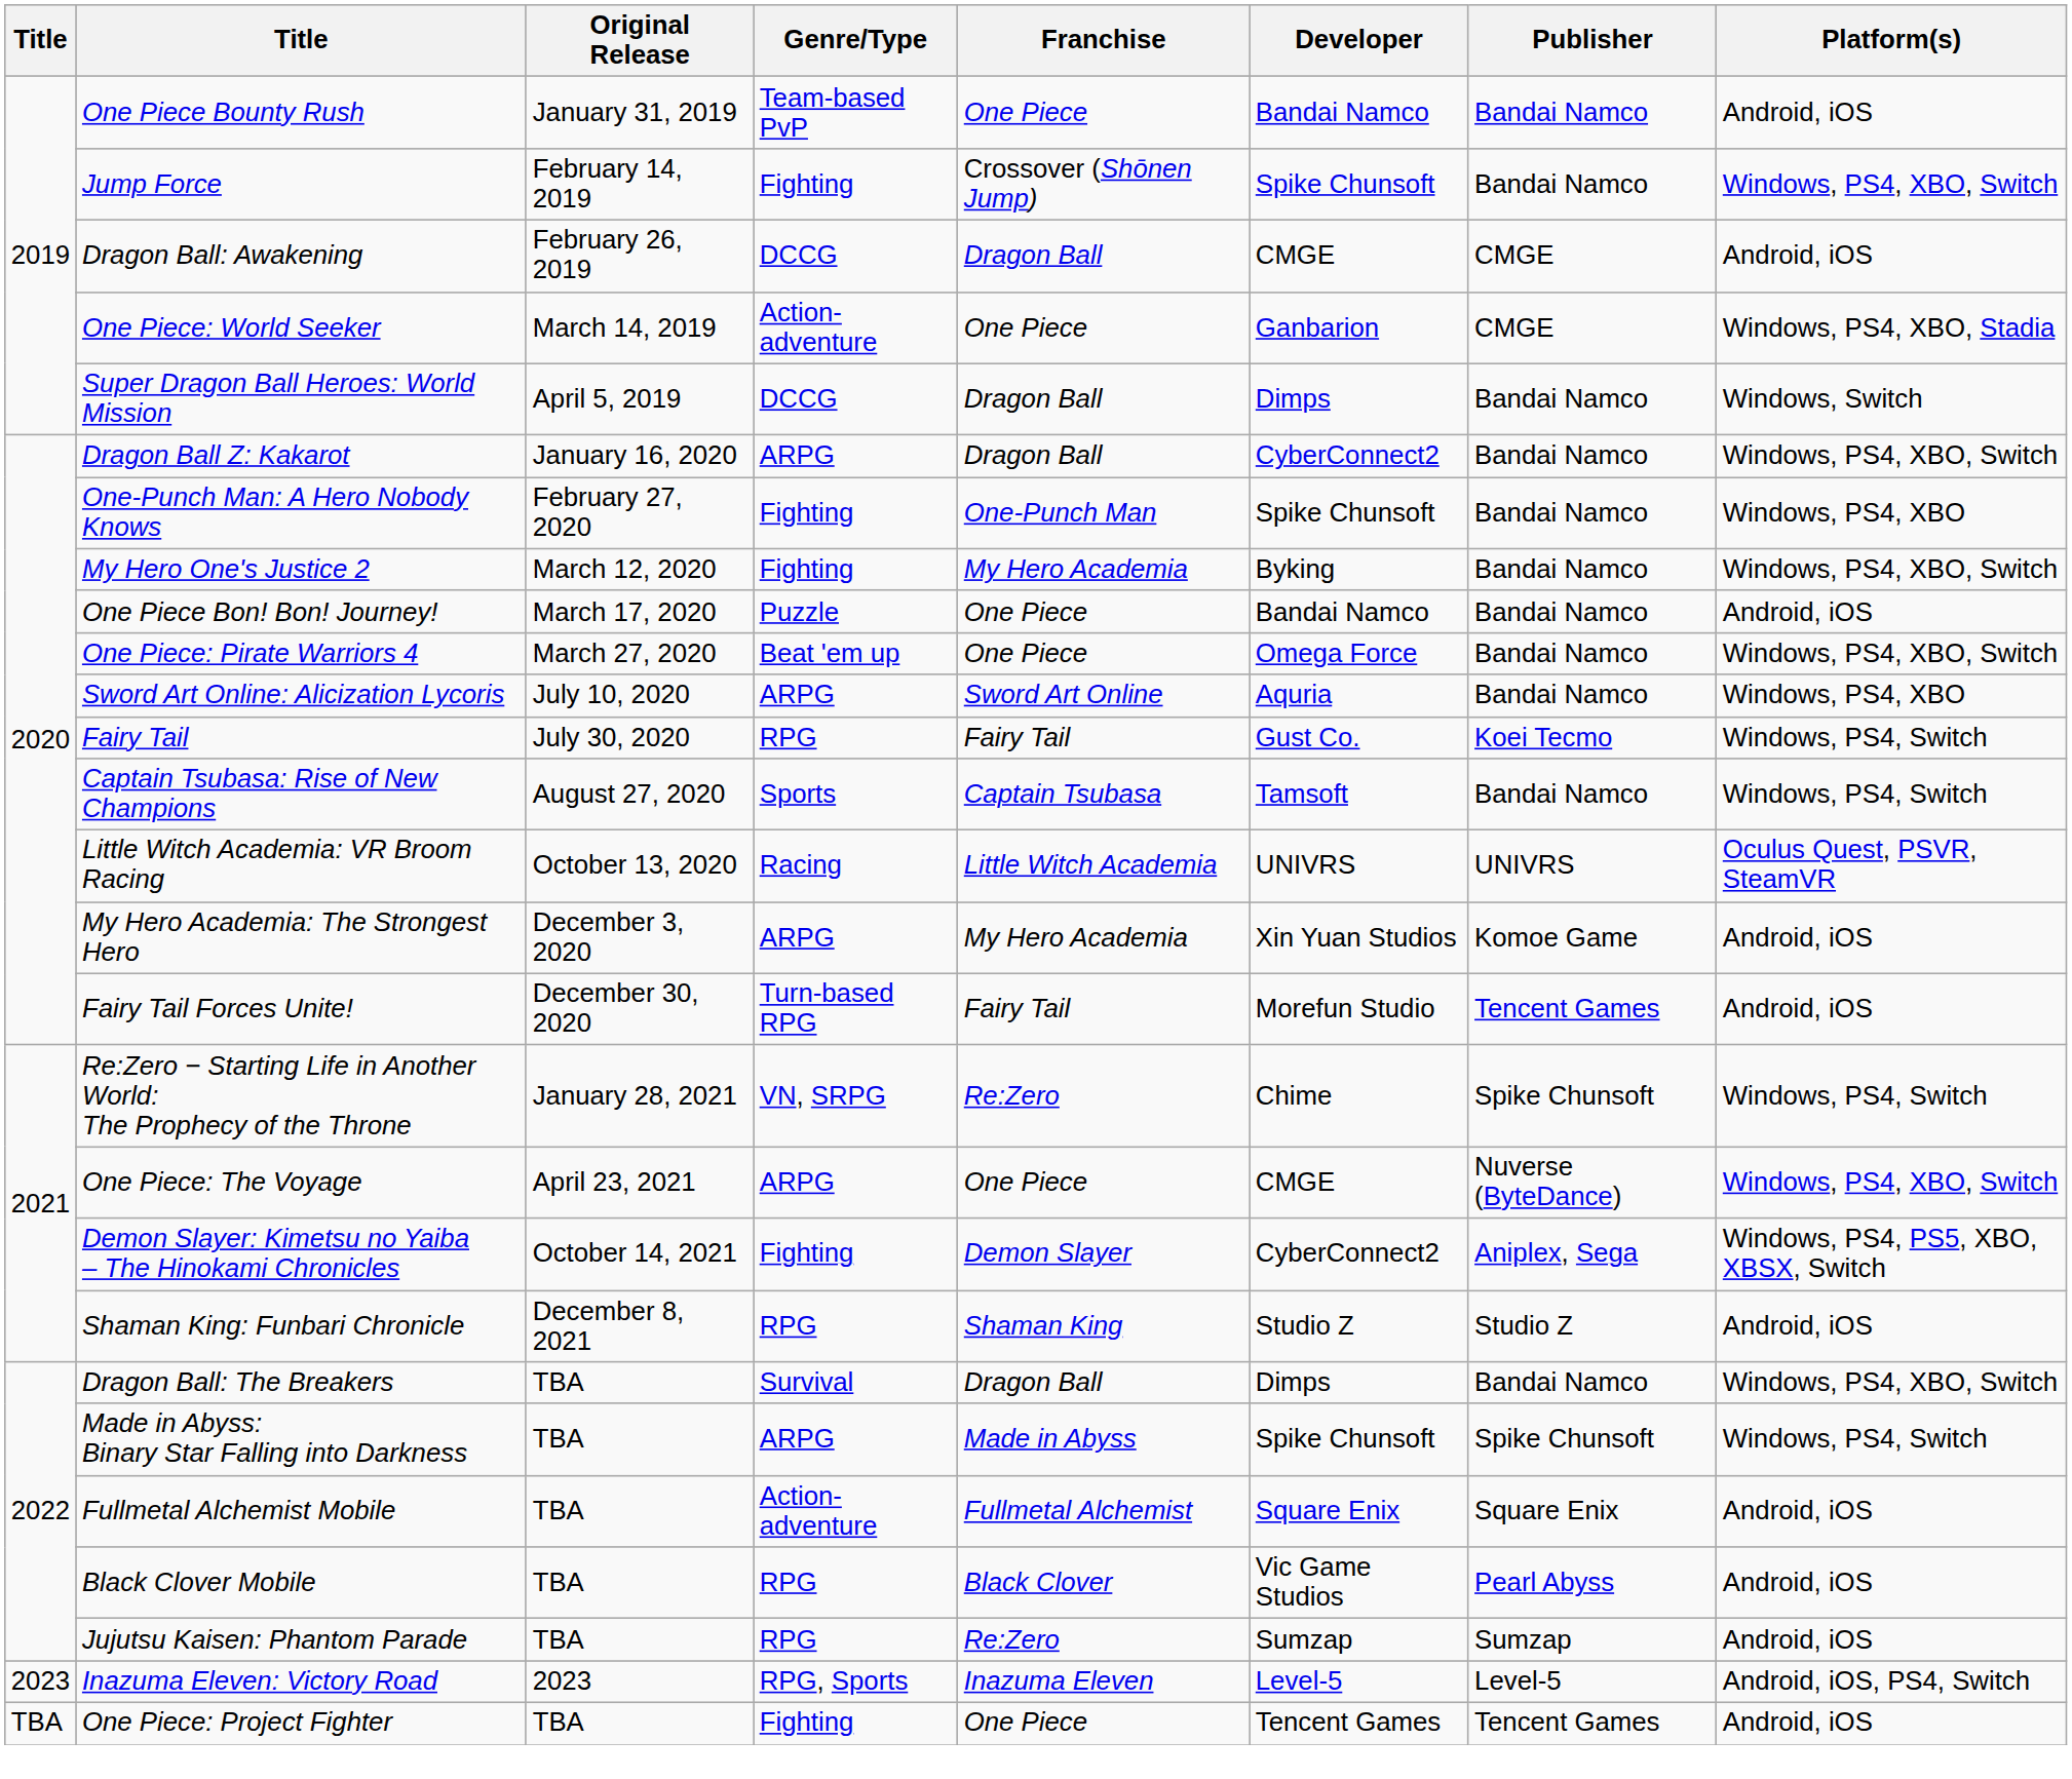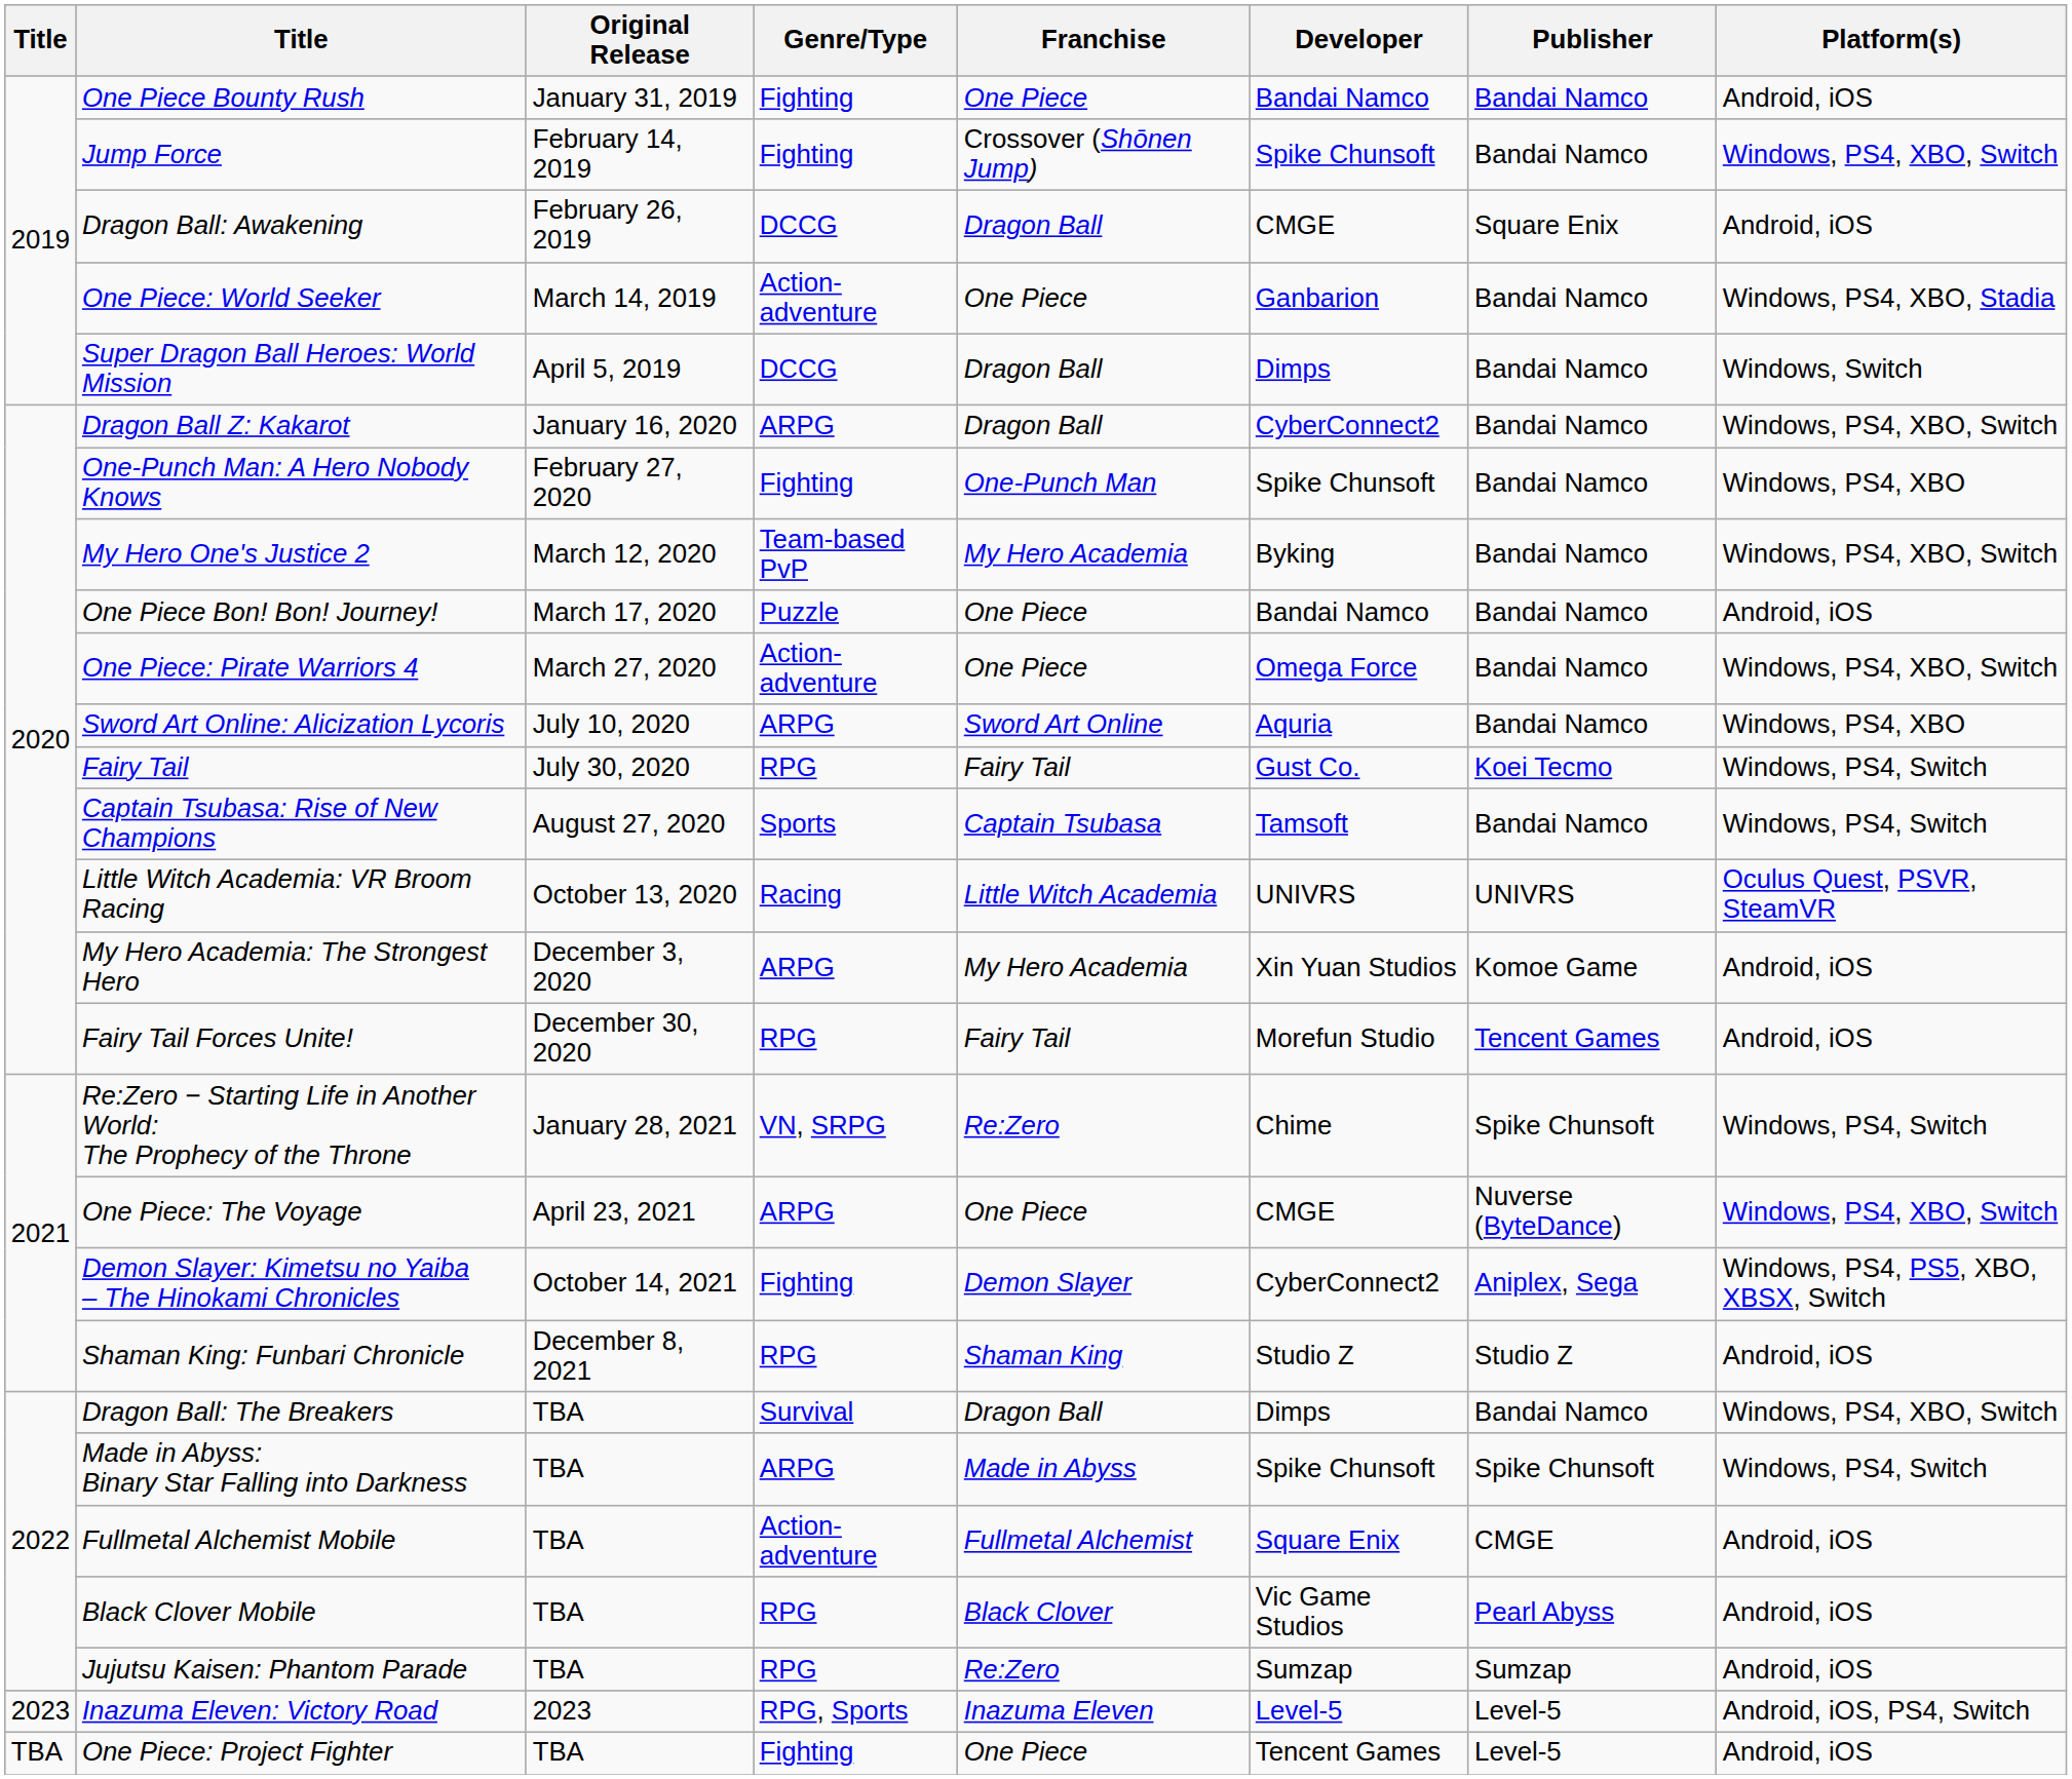 <table class="wikitable sortable">
 <tr>
 <th>Title</th>
 <th>Title</th>
 <th>Original<br>Release</th>
 <th>Genre/Type</th>
 <th>Franchise</th>
 <th>Developer</th>
 <th>Publisher</th>
 <th>Platform(s)</th>
 </tr>
 <tr>
 <td rowspan="5">2019</td>
 <td><em><a href='#'>One Piece Bounty Rush</a></em></td>
 <td>January 31, 2019</td>
-<td><a href='#'>Team-based</a> <a href='#'>PvP</a></td>
+<td><a href='#'>Fighting</a></td>
 <td><em><a href='#'>One Piece</a></em></td>
 <td><a href='#'>Bandai Namco</a></td>
 <td><a href='#'>Bandai Namco</a></td>
 <td>Android, iOS</td>
 </tr>
 <tr>
 <td><em><a href='#'>Jump Force</a></em></td>
 <td>February 14, 2019</td>
 <td><a href='#'>Fighting</a></td>
 <td>Crossover (<em><a href='#'>Shōnen Jump</a>)</em></td>
 <td><a href='#'>Spike Chunsoft</a></td>
 <td>Bandai Namco</td>
 <td><a href='#'>Windows</a>, <a href='#'>PS4</a>, <a href='#'>XBO</a>, <a href='#'>Switch</a></td>
 </tr>
 <tr>
 <td><em>Dragon Ball: Awakening</em></td>
 <td>February 26, 2019</td>
 <td><a href='#'>DCCG</a></td>
 <td><em><a href='#'>Dragon Ball</a></em></td>
 <td>CMGE</td>
-<td>CMGE</td>
+<td>Square Enix</td>
 <td>Android, iOS</td>
 </tr>
 <tr>
 <td><em><a href='#'>One Piece: World Seeker</a></em></td>
 <td>March 14, 2019</td>
 <td><a href='#'>Action-adventure</a></td>
 <td><em>One Piece</em></td>
 <td><a href='#'>Ganbarion</a></td>
-<td>CMGE</td>
+<td>Bandai Namco</td>
 <td>Windows, PS4, XBO, <a href='#'>Stadia</a></td>
 </tr>
 <tr>
 <td><em><a href='#'>Super Dragon Ball Heroes: World Mission</a></em></td>
 <td>April 5, 2019</td>
 <td><a href='#'>DCCG</a></td>
 <td><em>Dragon Ball</em></td>
 <td><a href='#'>Dimps</a></td>
 <td>Bandai Namco</td>
 <td>Windows, Switch</td>
 </tr>
 <tr>
 <td rowspan="11">2020</td>
 <td><em><a href='#'>Dragon Ball Z: Kakarot</a></em></td>
 <td>January 16, 2020</td>
 <td><a href='#'>ARPG</a></td>
 <td><em>Dragon Ball</em></td>
 <td><a href='#'>CyberConnect2</a></td>
 <td>Bandai Namco</td>
 <td>Windows, PS4, XBO, Switch</td>
 </tr>
 <tr>
 <td><em><a href='#'>One-Punch Man: A Hero Nobody Knows</a></em></td>
 <td>February 27, 2020</td>
 <td><a href='#'>Fighting</a></td>
 <td><em><a href='#'>One-Punch Man</a></em></td>
 <td>Spike Chunsoft</td>
 <td>Bandai Namco</td>
 <td>Windows, PS4, XBO</td>
 </tr>
 <tr>
 <td><em><a href='#'>My Hero One's Justice 2</a></em></td>
 <td>March 12, 2020</td>
-<td><a href='#'>Fighting</a></td>
+<td><a href='#'>Team-based</a> <a href='#'>PvP</a></td>
 <td><em><a href='#'>My Hero Academia</a></em></td>
 <td>Byking</td>
 <td>Bandai Namco</td>
 <td>Windows, PS4, XBO, Switch</td>
 </tr>
 <tr>
 <td><em>One Piece Bon! Bon! Journey!</em></td>
 <td>March 17, 2020</td>
 <td><a href='#'>Puzzle</a></td>
 <td><em>One Piece</em></td>
 <td>Bandai Namco</td>
 <td>Bandai Namco</td>
 <td>Android, iOS</td>
 </tr>
 <tr>
 <td><em><a href='#'>One Piece: Pirate Warriors 4</a></em></td>
 <td>March 27, 2020</td>
-<td><a href='#'>Beat 'em up</a></td>
+<td><a href='#'>Action-adventure</a></td>
 <td><em>One Piece</em></td>
 <td><a href='#'>Omega Force</a></td>
 <td>Bandai Namco</td>
 <td>Windows, PS4, XBO, Switch</td>
 </tr>
 <tr>
 <td><em><a href='#'>Sword Art Online: Alicization Lycoris</a></em></td>
 <td>July 10, 2020</td>
 <td><a href='#'>ARPG</a></td>
 <td><em><a href='#'>Sword Art Online</a></em></td>
 <td><a href='#'>Aquria</a></td>
 <td>Bandai Namco</td>
 <td>Windows, PS4, XBO</td>
 </tr>
 <tr>
 <td><em><a href='#'>Fairy Tail</a></em></td>
 <td>July 30, 2020</td>
 <td><a href='#'>RPG</a></td>
 <td><em>Fairy Tail</em></td>
 <td><a href='#'>Gust Co.</a></td>
 <td><a href='#'>Koei Tecmo</a></td>
 <td>Windows, PS4, Switch</td>
 </tr>
 <tr>
 <td><em><a href='#'>Captain Tsubasa: Rise of New Champions</a></em></td>
 <td>August 27, 2020</td>
 <td><a href='#'>Sports</a></td>
 <td><em><a href='#'>Captain Tsubasa</a></em></td>
 <td><a href='#'>Tamsoft</a></td>
 <td>Bandai Namco</td>
 <td>Windows, PS4, Switch</td>
 </tr>
 <tr>
 <td><em>Little Witch Academia: VR Broom Racing</em></td>
 <td>October 13, 2020</td>
 <td><a href='#'>Racing</a></td>
 <td><em><a href='#'>Little Witch Academia</a></em></td>
 <td>UNIVRS</td>
 <td>UNIVRS</td>
 <td><a href='#'>Oculus Quest</a>, <a href='#'>PSVR</a>, <a href='#'>SteamVR</a></td>
 </tr>
 <tr>
 <td><em>My Hero Academia: The Strongest Hero</em></td>
 <td>December 3, 2020</td>
 <td><a href='#'>ARPG</a></td>
 <td><em>My Hero Academia</em></td>
 <td>Xin Yuan Studios</td>
 <td>Komoe Game</td>
 <td>Android, iOS</td>
 </tr>
 <tr>
 <td><em>Fairy Tail Forces Unite!</em></td>
 <td>December 30, 2020</td>
-<td><a href='#'>Turn-based RPG</a></td>
+<td><a href='#'>RPG</a></td>
 <td><em>Fairy Tail</em></td>
 <td>Morefun Studio</td>
 <td><a href='#'>Tencent Games</a></td>
 <td>Android, iOS</td>
 </tr>
 <tr>
 <td rowspan="4">2021</td>
 <td><em>Re:Zero − Starting Life in Another World:</em><br><em>The Prophecy of the Throne</em></td>
 <td>January 28, 2021</td>
 <td><a href='#'>VN</a>, <a href='#'>SRPG</a></td>
 <td><em><a href='#'>Re:Zero</a></em></td>
 <td>Chime</td>
 <td>Spike Chunsoft</td>
 <td>Windows, PS4, Switch</td>
 </tr>
 <tr>
 <td><em>One Piece: The Voyage</em></td>
 <td>April 23, 2021</td>
 <td><a href='#'>ARPG</a></td>
 <td><em>One Piece</em></td>
 <td>CMGE</td>
 <td>Nuverse (<a href='#'>ByteDance</a>)</td>
 <td><a href='#'>Windows</a>, <a href='#'>PS4</a>, <a href='#'>XBO</a>, <a href='#'>Switch</a></td>
 </tr>
 <tr>
 <td><em><a href='#'>Demon Slayer: Kimetsu no Yaiba</a></em><br><em><a href='#'>– The Hinokami Chronicles</a></em></td>
 <td>October 14, 2021</td>
 <td><a href='#'>Fighting</a></td>
 <td><em><a href='#'>Demon Slayer</a></em></td>
 <td>CyberConnect2</td>
 <td><a href='#'>Aniplex</a>, <a href='#'>Sega</a></td>
 <td>Windows, PS4, <a href='#'>PS5</a>, XBO,<br><a href='#'>XBSX</a>, Switch</td>
 </tr>
 <tr>
 <td><em>Shaman King: Funbari Chronicle</em></td>
 <td>December 8, 2021</td>
 <td><a href='#'>RPG</a></td>
 <td><em><a href='#'>Shaman King</a></em></td>
 <td>Studio Z</td>
 <td>Studio Z</td>
 <td>Android, iOS</td>
 </tr>
 <tr>
 <td rowspan="5">2022</td>
 <td><em>Dragon Ball: The Breakers</em></td>
 <td>TBA</td>
 <td><a href='#'>Survival</a></td>
 <td><em>Dragon Ball</em></td>
 <td>Dimps</td>
 <td>Bandai Namco</td>
 <td>Windows, PS4, XBO, Switch</td>
 </tr>
 <tr>
 <td><em>Made in Abyss:</em><br><em>Binary Star Falling into Darkness</em></td>
 <td>TBA</td>
 <td><a href='#'>ARPG</a></td>
 <td><em><a href='#'>Made in Abyss</a></em></td>
 <td>Spike Chunsoft</td>
 <td>Spike Chunsoft</td>
 <td>Windows, PS4, Switch</td>
 </tr>
 <tr>
 <td><em>Fullmetal Alchemist Mobile</em></td>
 <td>TBA</td>
 <td><a href='#'>Action-adventure</a></td>
 <td><em><a href='#'>Fullmetal Alchemist</a></em></td>
 <td><a href='#'>Square Enix</a></td>
-<td>Square Enix</td>
+<td>CMGE</td>
 <td>Android, iOS</td>
 </tr>
 <tr>
 <td><em>Black Clover Mobile</em></td>
 <td>TBA</td>
 <td><a href='#'>RPG</a></td>
 <td><em><a href='#'>Black Clover</a></em></td>
 <td>Vic Game Studios</td>
 <td><a href='#'>Pearl Abyss</a></td>
 <td>Android, iOS</td>
 </tr>
 <tr>
 <td><em>Jujutsu Kaisen: Phantom Parade</em></td>
 <td>TBA</td>
 <td><a href='#'>RPG</a></td>
 <td><em><a href='#'>Re:Zero</a></em></td>
 <td>Sumzap</td>
 <td>Sumzap</td>
 <td>Android, iOS</td>
 </tr>
 <tr>
 <td>2023</td>
 <td><em><a href='#'>Inazuma Eleven: Victory Road</a></em></td>
 <td>2023</td>
 <td><a href='#'>RPG</a>, <a href='#'>Sports</a></td>
 <td><em><a href='#'>Inazuma Eleven</a></em></td>
 <td><a href='#'>Level-5</a></td>
 <td>Level-5</td>
 <td>Android, iOS, PS4, Switch</td>
 </tr>
 <tr>
 <td>TBA</td>
 <td><em>One Piece: Project Fighter</em></td>
 <td>TBA</td>
 <td><a href='#'>Fighting</a></td>
 <td><em>One Piece</em></td>
 <td>Tencent Games</td>
-<td>Tencent Games</td>
+<td>Level-5</td>
 <td>Android, iOS</td>
 </tr>
 </table>
